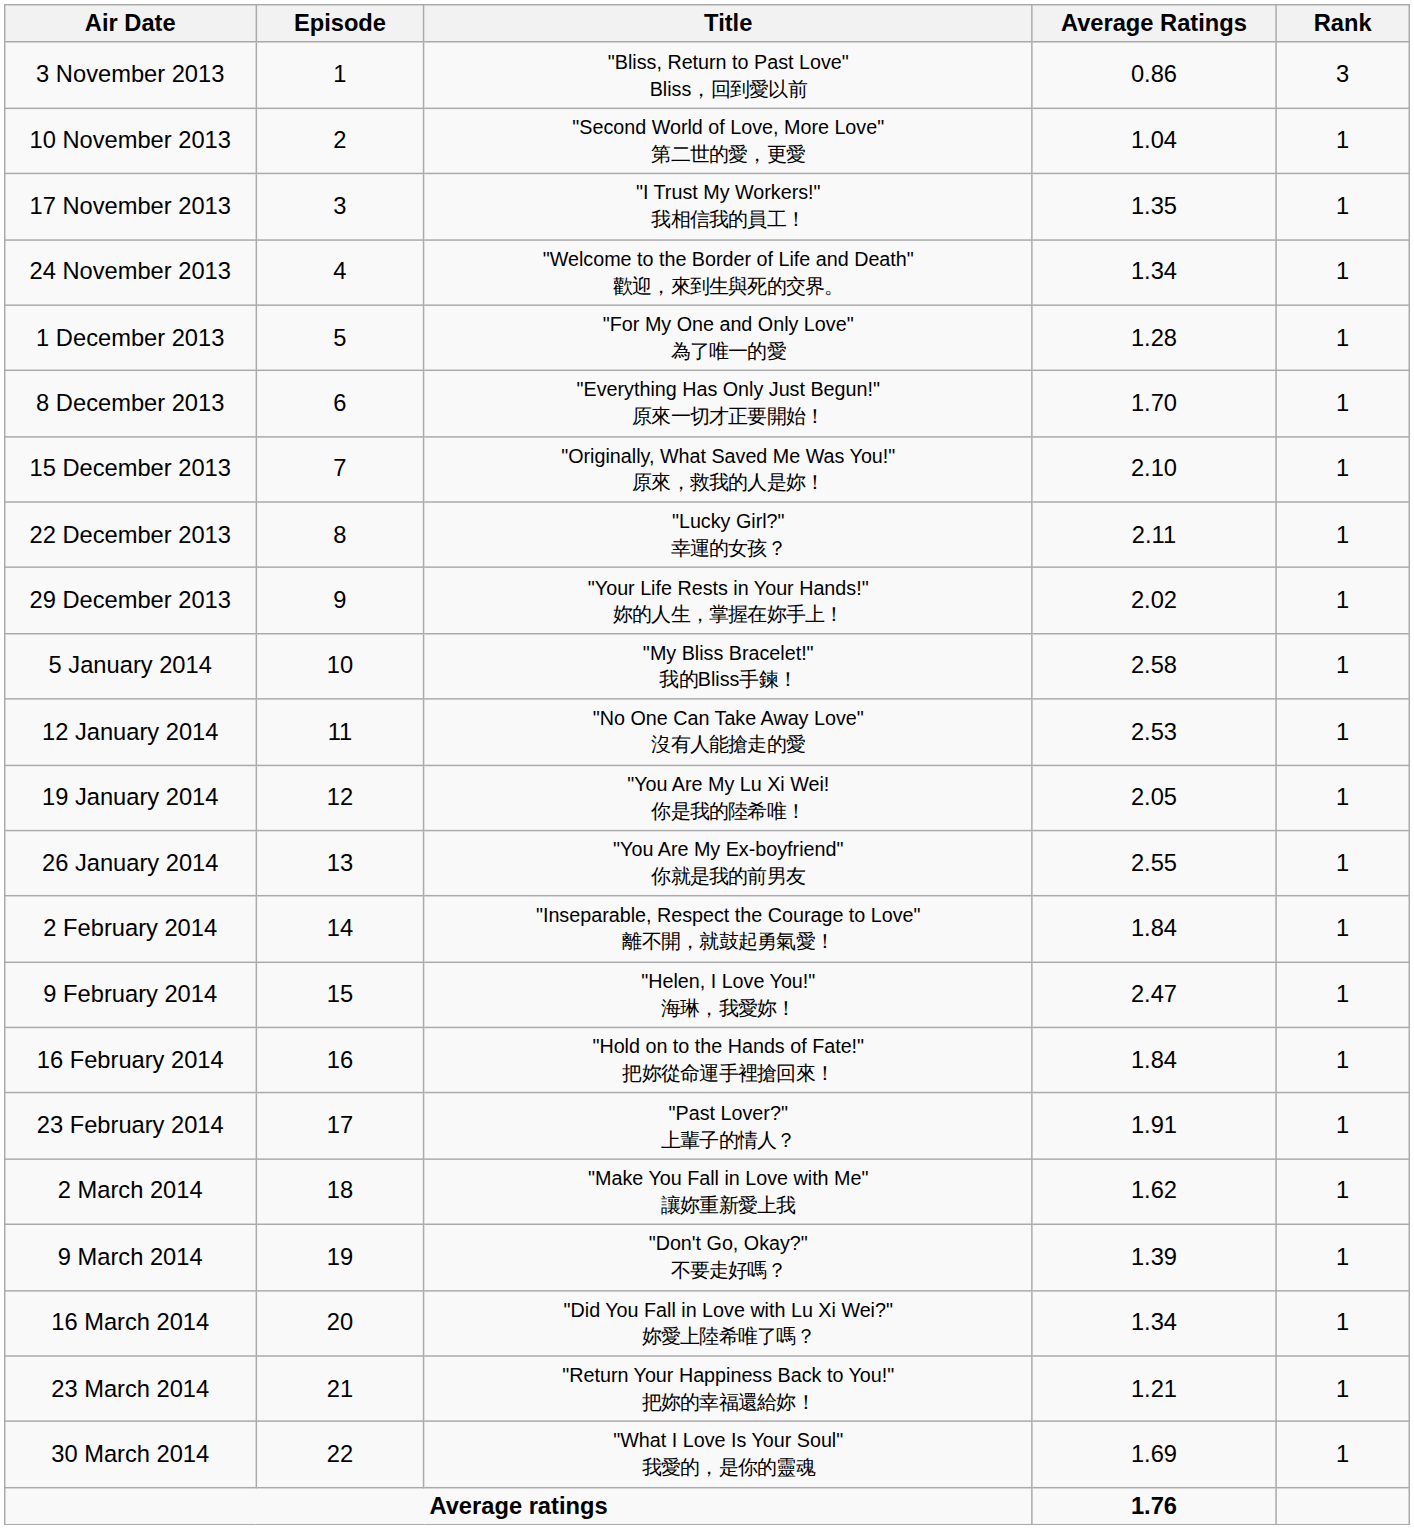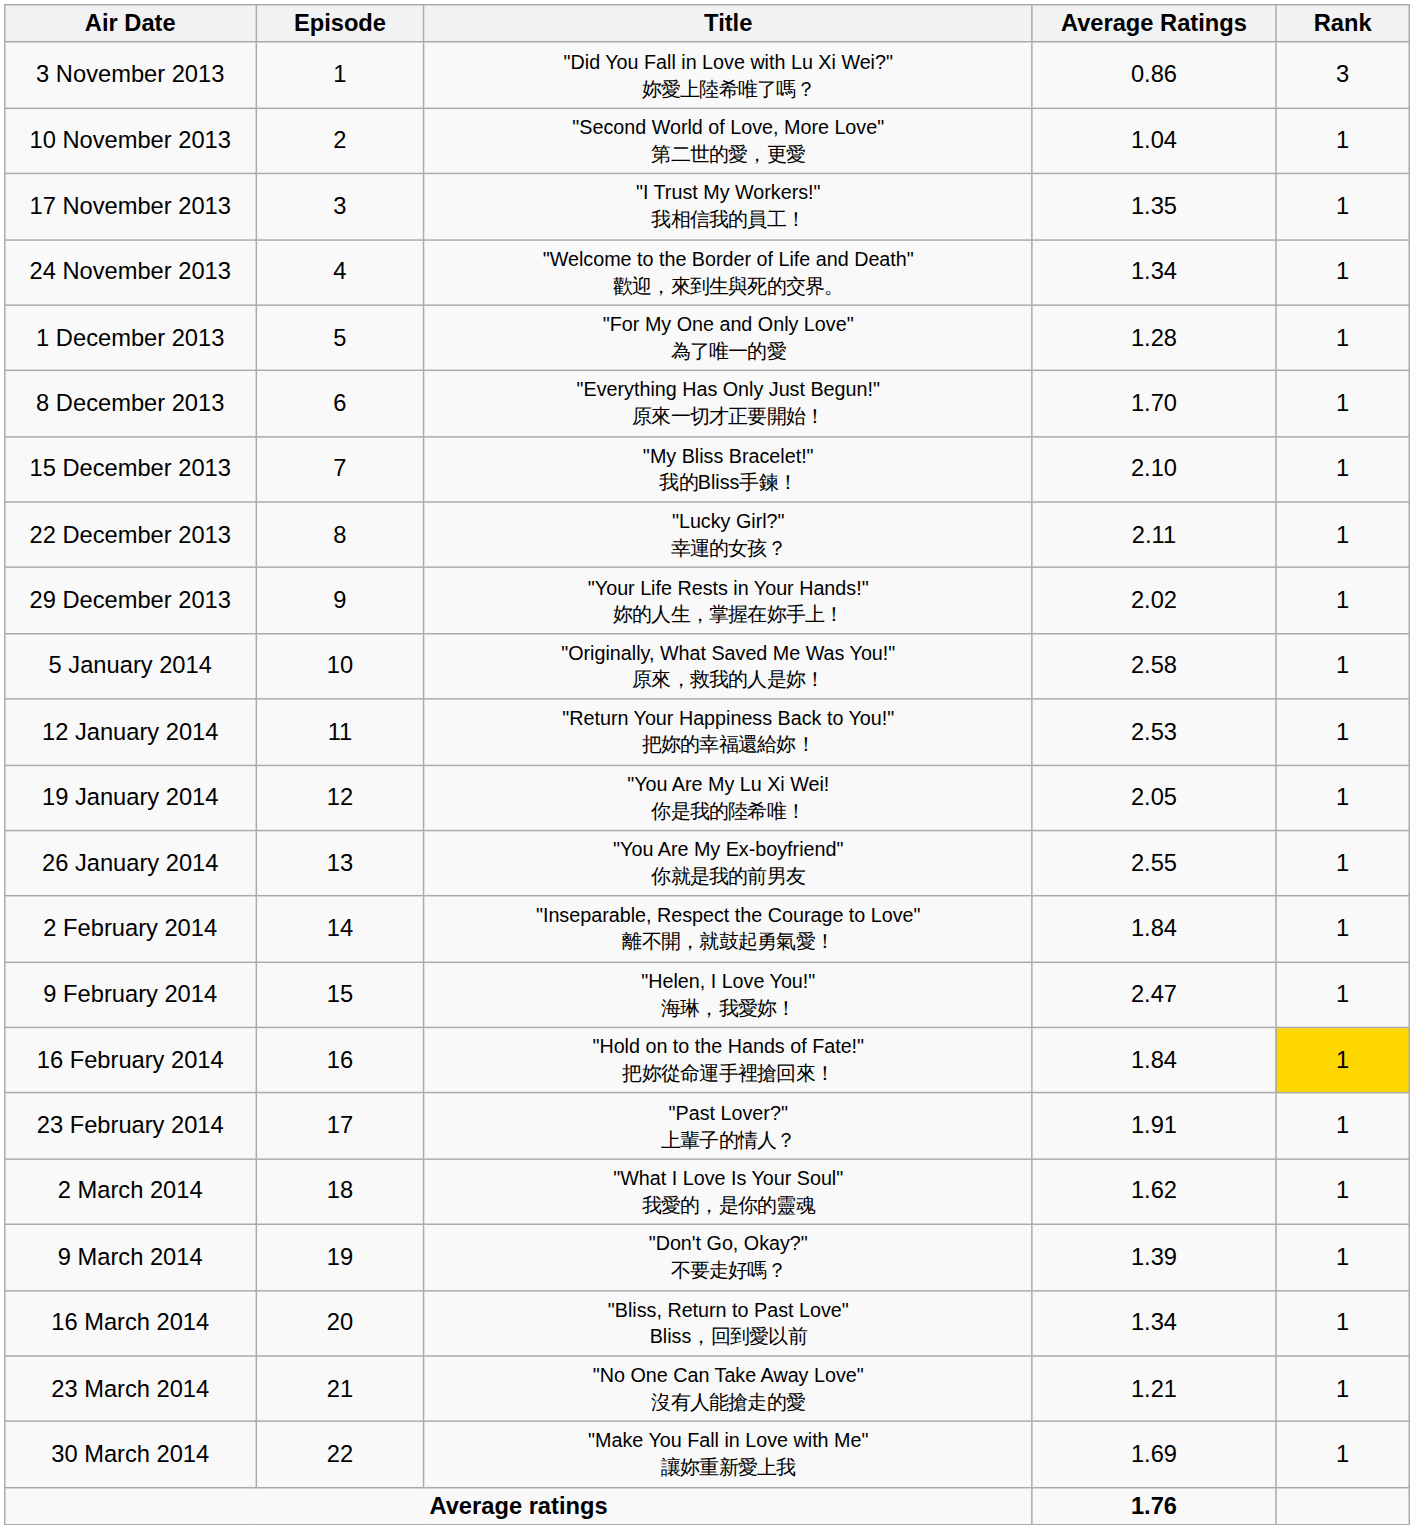 <table class="wikitable" width="60%">
 <tr align="center">
 <th width="8%">Air Date</th>
 <th width="4%">Episode</th>
 <th width="20%">Title</th>
 <th width="8%">Average Ratings</th>
 <th width="4%">Rank</th>
 </tr>
 <tr align=center>
 <td>3 November 2013</td>
 <td>1</td>
-<td><small>"Bliss, Return to Past Love"<br>Bliss，回到愛以前</small></td>
+<td><small>"Did You Fall in Love with Lu Xi Wei?"<br>妳愛上陸希唯了嗎？</small></td>
 <td>0.86</td>
 <td>3</td>
 </tr>
 <tr align=center>
 <td>10 November 2013</td>
 <td>2</td>
 <td><small>"Second World of Love, More Love"<br>第二世的愛，更愛</small></td>
 <td>1.04</td>
 <td>1</td>
 </tr>
 <tr align=center>
 <td>17 November 2013</td>
 <td>3</td>
 <td><small>"I Trust My Workers!"<br>我相信我的員工！</small></td>
 <td>1.35</td>
 <td>1</td>
 </tr>
 <tr align=center>
 <td>24 November 2013</td>
 <td>4</td>
 <td><small>"Welcome to the Border of Life and Death"<br>歡迎，來到生與死的交界。</small></td>
 <td>1.34</td>
 <td>1</td>
 </tr>
 <tr align=center>
 <td>1 December 2013</td>
 <td>5</td>
 <td><small>"For My One and Only Love"<br>為了唯一的愛</small></td>
 <td>1.28</td>
 <td>1</td>
 </tr>
 <tr align=center>
 <td>8 December 2013</td>
 <td>6</td>
 <td><small>"Everything Has Only Just Begun!"<br>原來一切才正要開始！</small></td>
 <td>1.70</td>
 <td>1</td>
 </tr>
 <tr align=center>
 <td>15 December 2013</td>
 <td>7</td>
-<td><small>"Originally, What Saved Me Was You!"<br>原來，救我的人是妳！</small></td>
+<td><small>"My Bliss Bracelet!"<br>我的Bliss手鍊！</small></td>
 <td>2.10</td>
 <td>1</td>
 </tr>
 <tr align=center>
 <td>22 December 2013</td>
 <td>8</td>
 <td><small>"Lucky Girl?"<br>幸運的女孩？</small></td>
 <td>2.11</td>
 <td>1</td>
 </tr>
 <tr align=center>
 <td>29 December 2013</td>
 <td>9</td>
 <td><small>"Your Life Rests in Your Hands!"<br>妳的人生，掌握在妳手上！</small></td>
 <td>2.02</td>
 <td>1</td>
 </tr>
 <tr align=center>
 <td>5 January 2014</td>
 <td>10</td>
-<td><small>"My Bliss Bracelet!"<br>我的Bliss手鍊！</small></td>
+<td><small>"Originally, What Saved Me Was You!"<br>原來，救我的人是妳！</small></td>
 <td>2.58</td>
 <td>1</td>
 </tr>
 <tr align=center>
 <td>12 January 2014</td>
 <td>11</td>
-<td><small>"No One Can Take Away Love"<br>沒有人能搶走的愛</small></td>
+<td><small>"Return Your Happiness Back to You!"<br>把妳的幸福還給妳！</small></td>
 <td>2.53</td>
 <td>1</td>
 </tr>
 <tr align=center>
 <td>19 January 2014</td>
 <td>12</td>
 <td><small>"You Are My Lu Xi Wei!<br>你是我的陸希唯！</small></td>
 <td>2.05</td>
 <td>1</td>
 </tr>
 <tr align=center>
 <td>26 January 2014</td>
 <td>13</td>
 <td><small>"You Are My Ex-boyfriend"<br>你就是我的前男友</small></td>
 <td>2.55</td>
 <td>1</td>
 </tr>
 <tr align=center>
 <td>2 February 2014</td>
 <td>14</td>
 <td><small>"Inseparable, Respect the Courage to Love"<br>離不開，就鼓起勇氣愛！</small></td>
 <td>1.84</td>
 <td>1</td>
 </tr>
 <tr align=center>
 <td>9 February 2014</td>
 <td>15</td>
 <td><small>"Helen, I Love You!"<br>海琳，我愛妳！</small></td>
 <td>2.47</td>
 <td>1</td>
 </tr>
 <tr align=center>
 <td>16 February 2014</td>
 <td>16</td>
 <td><small>"Hold on to the Hands of Fate!"<br>把妳從命運手裡搶回來！</small></td>
 <td>1.84</td>
-<td>1</td>
+<td style="background: gold;">1</td>
 </tr>
 <tr align=center>
 <td>23 February 2014</td>
 <td>17</td>
 <td><small>"Past Lover?"<br>上輩子的情人？</small></td>
 <td>1.91</td>
 <td>1</td>
 </tr>
 <tr align=center>
 <td>2 March 2014</td>
 <td>18</td>
-<td><small>"Make You Fall in Love with Me"<br>讓妳重新愛上我</small></td>
+<td><small>"What I Love Is Your Soul"<br>我愛的，是你的靈魂</small></td>
 <td>1.62</td>
 <td>1</td>
 </tr>
 <tr align=center>
 <td>9 March 2014</td>
 <td>19</td>
 <td><small>"Don't Go, Okay?"<br>不要走好嗎？</small></td>
 <td>1.39</td>
 <td>1</td>
 </tr>
 <tr align=center>
 <td>16 March 2014</td>
 <td>20</td>
-<td><small>"Did You Fall in Love with Lu Xi Wei?"<br>妳愛上陸希唯了嗎？</small></td>
+<td><small>"Bliss, Return to Past Love"<br>Bliss，回到愛以前</small></td>
 <td>1.34</td>
 <td>1</td>
 </tr>
 <tr align=center>
 <td>23 March 2014</td>
 <td>21</td>
-<td><small>"Return Your Happiness Back to You!"<br>把妳的幸福還給妳！</small></td>
+<td><small>"No One Can Take Away Love"<br>沒有人能搶走的愛</small></td>
 <td>1.21</td>
 <td>1</td>
 </tr>
 <tr align=center>
 <td>30 March 2014</td>
 <td>22</td>
-<td><small>"What I Love Is Your Soul"<br>我愛的，是你的靈魂</small></td>
+<td><small>"Make You Fall in Love with Me"<br>讓妳重新愛上我</small></td>
 <td>1.69</td>
 <td>1</td>
 </tr>
 <tr align=center>
 <td colspan="3"><strong>Average ratings</strong></td>
 <td><strong>1.76</strong></td>
 <td></td>
 </tr>
 </table>
